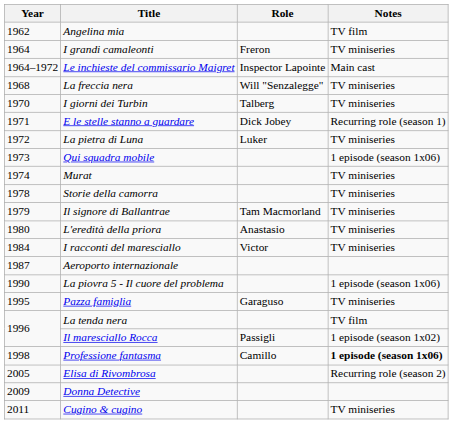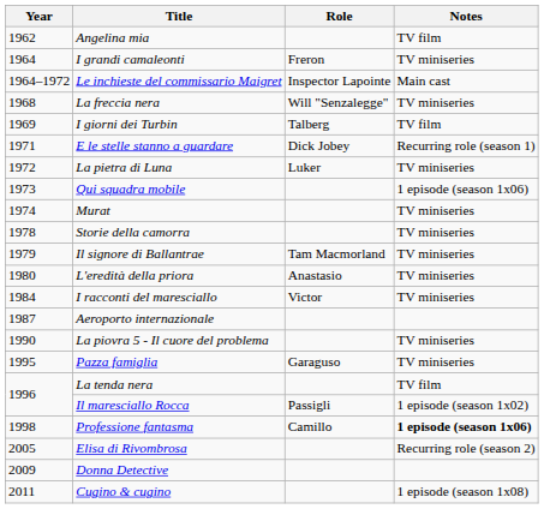 <table class="wikitable plainrowheaders sortable">
 <tr>
 <th scope="col">Year</th>
 <th scope="col">Title</th>
 <th scope="col">Role</th>
 <th scope="col">Notes</th>
 </tr>
 <tr>
 <td>1962</td>
 <td><em>Angelina mia</em></td>
 <td></td>
 <td>TV film</td>
 </tr>
 <tr>
 <td>1964</td>
 <td><em>I grandi camaleonti</em></td>
 <td>Freron</td>
 <td>TV miniseries</td>
 </tr>
 <tr>
 <td>1964–1972</td>
 <td><em><a href='#'>Le inchieste del commissario Maigret</a></em></td>
 <td>Inspector Lapointe</td>
 <td>Main cast</td>
 </tr>
 <tr>
 <td>1968</td>
 <td><em>La freccia nera</em></td>
 <td>Will "Senzalegge"</td>
 <td>TV miniseries</td>
 </tr>
 <tr>
-<td>1970</td>
+<td>1969</td>
 <td><em>I giorni dei Turbin</em></td>
 <td>Talberg</td>
-<td>TV miniseries</td>
+<td>TV film</td>
 </tr>
 <tr>
 <td>1971</td>
 <td><em><a href='#'>E le stelle stanno a guardare</a></em></td>
 <td>Dick Jobey</td>
 <td>Recurring role (season 1)</td>
 </tr>
 <tr>
 <td>1972</td>
 <td><em>La pietra di Luna</em></td>
 <td>Luker</td>
 <td>TV miniseries</td>
 </tr>
 <tr>
 <td>1973</td>
 <td><em><a href='#'>Qui squadra mobile</a></em></td>
 <td></td>
 <td>1 episode (season 1x06)</td>
 </tr>
 <tr>
 <td>1974</td>
 <td><em>Murat</em></td>
 <td></td>
 <td>TV miniseries</td>
 </tr>
 <tr>
 <td>1978</td>
 <td><em>Storie della camorra</em></td>
 <td></td>
 <td>TV miniseries</td>
 </tr>
 <tr>
 <td>1979</td>
 <td><em>Il signore di Ballantrae</em></td>
 <td>Tam Macmorland</td>
 <td>TV miniseries</td>
 </tr>
 <tr>
 <td>1980</td>
 <td><em>L'eredità della priora</em></td>
 <td>Anastasio</td>
 <td>TV miniseries</td>
 </tr>
 <tr>
 <td>1984</td>
 <td><em>I racconti del maresciallo</em></td>
 <td>Victor</td>
 <td>TV miniseries</td>
 </tr>
 <tr>
 <td>1987</td>
 <td><em>Aeroporto internazionale</em></td>
 <td></td>
 <td></td>
 </tr>
 <tr>
 <td>1990</td>
 <td><em>La piovra 5 - Il cuore del problema</em></td>
 <td></td>
-<td>1 episode (season 1x06)</td>
+<td>TV miniseries</td>
 </tr>
 <tr>
 <td>1995</td>
 <td><em><a href='#'>Pazza famiglia</a></em></td>
 <td>Garaguso</td>
 <td>TV miniseries</td>
 </tr>
 <tr>
 <td rowspan=2>1996</td>
 <td><em>La tenda nera</em></td>
 <td></td>
 <td>TV film</td>
 </tr>
 <tr>
 <td><em><a href='#'>Il maresciallo Rocca</a></em></td>
 <td>Passigli</td>
 <td>1 episode (season 1x02)</td>
 </tr>
 <tr>
 <td>1998</td>
 <td><em><a href='#'>Professione fantasma</a></em></td>
 <td>Camillo</td>
 <td><strong>1 episode (season 1x06)</strong></td>
 </tr>
 <tr>
 <td>2005</td>
 <td><em><a href='#'>Elisa di Rivombrosa</a></em></td>
 <td></td>
 <td>Recurring role (season 2)</td>
 </tr>
 <tr>
 <td>2009</td>
 <td><em><a href='#'>Donna Detective</a></em></td>
 <td></td>
 <td></td>
 </tr>
 <tr>
 <td>2011</td>
 <td><em><a href='#'>Cugino & cugino</a></em></td>
 <td></td>
-<td>TV miniseries</td>
+<td>1 episode (season 1x08)</td>
 </tr>
 </table>
